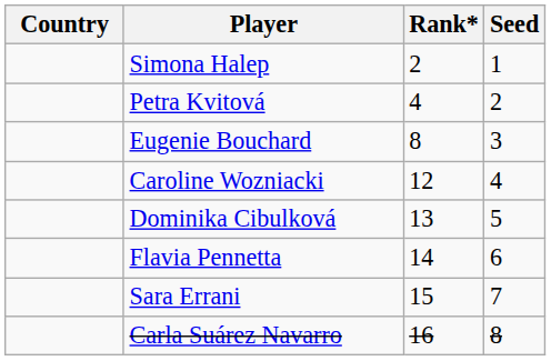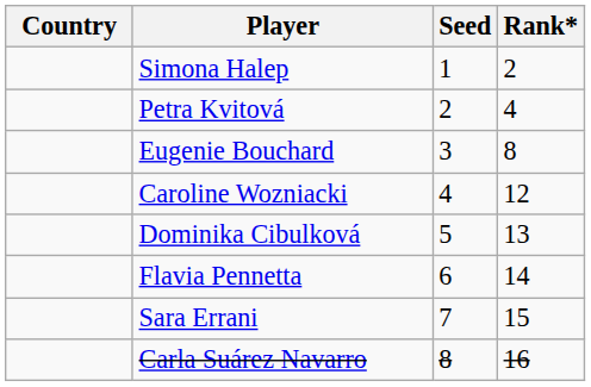 <table class="wikitable" border="1">
 <tr>
 <th width="70">Country</th>
 <th width="175">Player</th>
+<th>Seed</th>
 <th>Rank*</th>
-<th>Seed</th>
 </tr>
 <tr>
 <td></td>
 <td><a href='#'>Simona Halep</a></td>
+<td>1</td>
 <td>2</td>
-<td>1</td>
 </tr>
 <tr>
 <td></td>
 <td><a href='#'>Petra Kvitová</a></td>
+<td>2</td>
 <td>4</td>
-<td>2</td>
 </tr>
 <tr>
 <td></td>
 <td><a href='#'>Eugenie Bouchard</a></td>
+<td>3</td>
 <td>8</td>
-<td>3</td>
 </tr>
 <tr>
 <td></td>
 <td><a href='#'>Caroline Wozniacki</a></td>
+<td>4</td>
 <td>12</td>
-<td>4</td>
 </tr>
 <tr>
 <td></td>
 <td><a href='#'>Dominika Cibulková</a></td>
+<td>5</td>
 <td>13</td>
-<td>5</td>
 </tr>
 <tr>
 <td></td>
 <td><a href='#'>Flavia Pennetta</a></td>
+<td>6</td>
 <td>14</td>
-<td>6</td>
 </tr>
 <tr>
 <td></td>
 <td><a href='#'>Sara Errani</a></td>
+<td>7</td>
 <td>15</td>
-<td>7</td>
 </tr>
 <tr>
 <td><s></s></td>
 <td><s><a href='#'>Carla Suárez Navarro</a></s></td>
+<td><s>8</s></td>
 <td><s>16</s></td>
-<td><s>8</s></td>
 </tr>
 </table>
